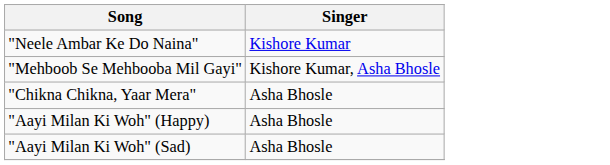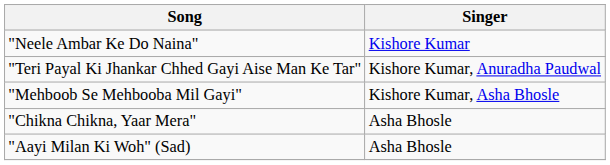 <table class="wikitable">
 <tr>
 <th>Song</th>
 <th>Singer</th>
 </tr>
 <tr>
 <td>"Neele Ambar Ke Do Naina"</td>
 <td><a href='#'>Kishore Kumar</a></td>
 </tr>
 <tr>
+<td>"Teri Payal Ki Jhankar Chhed Gayi Aise Man Ke Tar"</td>
+<td>Kishore Kumar, <a href='#'>Anuradha Paudwal</a></td>
+</tr>
+<tr>
 <td>"Mehboob Se Mehbooba Mil Gayi"</td>
 <td>Kishore Kumar, <a href='#'>Asha Bhosle</a></td>
 </tr>
 <tr>
 <td>"Chikna Chikna, Yaar Mera"</td>
-<td>Asha Bhosle</td>
-</tr>
-<tr>
-<td>"Aayi Milan Ki Woh" (Happy)</td>
 <td>Asha Bhosle</td>
 </tr>
 <tr>
 <td>"Aayi Milan Ki Woh" (Sad)</td>
 <td>Asha Bhosle</td>
 </tr>
 <tr>
 </tr>
 </table>
